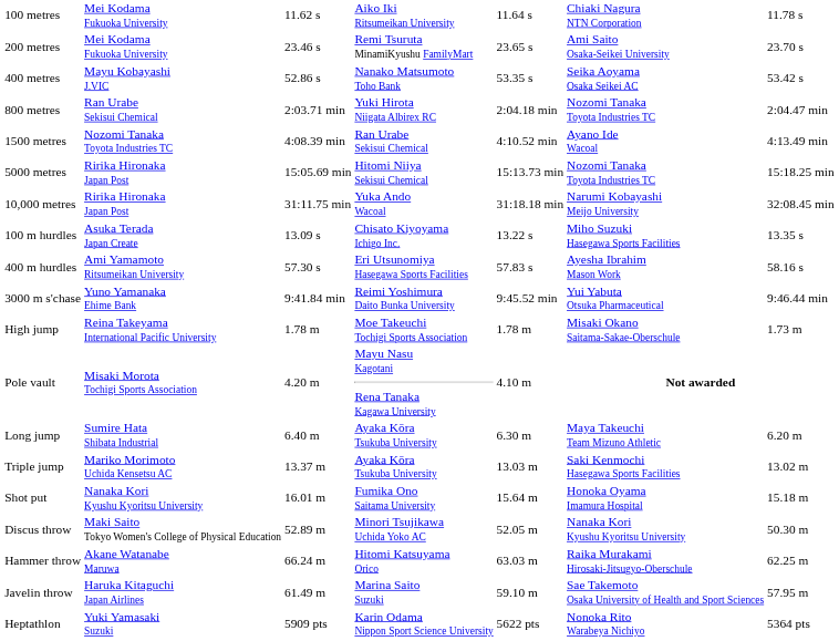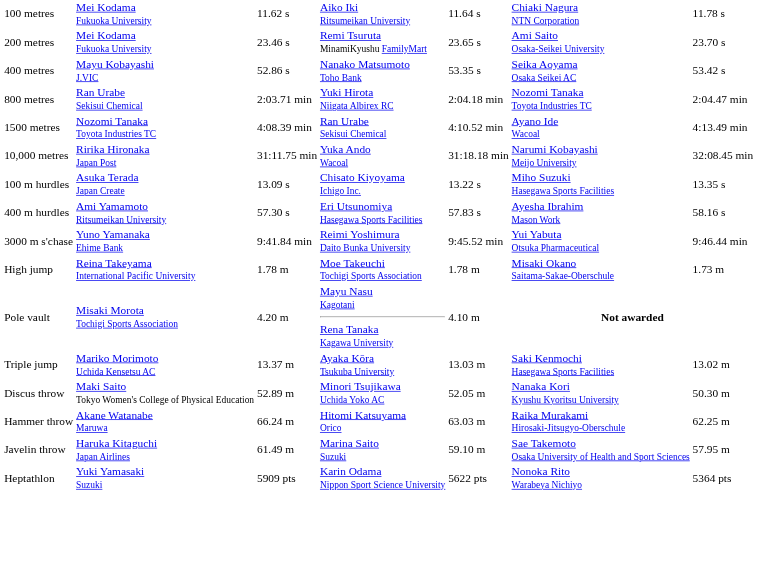 <table>
 <tr>
 <td>100 metres</td>
 <td><a href='#'>Mei Kodama</a><br><small><a href='#'>Fukuoka University</a></small></td>
 <td>11.62 s</td>
 <td><a href='#'>Aiko Iki</a><br><small><a href='#'>Ritsumeikan University</a></small></td>
 <td>11.64 s</td>
 <td><a href='#'>Chiaki Nagura</a><br><small><a href='#'>NTN Corporation</a></small></td>
 <td>11.78 s</td>
 </tr>
 <tr>
 <td>200 metres</td>
 <td><a href='#'>Mei Kodama</a><br><small><a href='#'>Fukuoka University</a></small></td>
 <td>23.46 s</td>
 <td><a href='#'>Remi Tsuruta</a><br><small>MinamiKyushu <a href='#'>FamilyMart</a></small></td>
 <td>23.65 s</td>
 <td><a href='#'>Ami Saito</a><br><small><a href='#'>Osaka-Seikei University</a></small></td>
 <td>23.70 s</td>
 </tr>
 <tr>
 <td>400 metres</td>
 <td><a href='#'>Mayu Kobayashi</a><br><small><a href='#'>J.VIC</a></small></td>
 <td>52.86 s</td>
 <td><a href='#'>Nanako Matsumoto</a><br><small><a href='#'>Toho Bank</a></small></td>
 <td>53.35 s</td>
 <td><a href='#'>Seika Aoyama</a><br><small><a href='#'>Osaka Seikei AC</a></small></td>
 <td>53.42 s</td>
 </tr>
 <tr>
 <td>800 metres</td>
 <td><a href='#'>Ran Urabe</a><br><small><a href='#'>Sekisui Chemical</a></small></td>
 <td>2:03.71 min</td>
 <td><a href='#'>Yuki Hirota</a><br><small><a href='#'>Niigata Albirex RC</a></small></td>
 <td>2:04.18 min</td>
 <td><a href='#'>Nozomi Tanaka</a><br><small><a href='#'>Toyota Industries TC</a></small></td>
 <td>2:04.47 min</td>
 </tr>
 <tr>
 <td>1500 metres</td>
 <td><a href='#'>Nozomi Tanaka</a><br><small><a href='#'>Toyota Industries TC</a></small></td>
 <td>4:08.39 min</td>
 <td><a href='#'>Ran Urabe</a><br><small><a href='#'>Sekisui Chemical</a></small></td>
 <td>4:10.52 min</td>
 <td><a href='#'>Ayano Ide</a><br><small><a href='#'>Wacoal</a></small></td>
 <td>4:13.49 min</td>
-</tr>
-<tr>
-<td>5000 metres</td>
-<td><a href='#'>Ririka Hironaka</a><br><small><a href='#'>Japan Post</a></small></td>
-<td>15:05.69 min</td>
-<td><a href='#'>Hitomi Niiya</a><br><small><a href='#'>Sekisui Chemical</a></small></td>
-<td>15:13.73 min</td>
-<td><a href='#'>Nozomi Tanaka</a><br><small><a href='#'>Toyota Industries TC</a></small></td>
-<td>15:18.25 min</td>
 </tr>
 <tr>
 <td>10,000 metres</td>
 <td><a href='#'>Ririka Hironaka</a><br><small><a href='#'>Japan Post</a></small></td>
 <td>31:11.75 min</td>
 <td><a href='#'>Yuka Ando</a><br><small><a href='#'>Wacoal</a></small></td>
 <td>31:18.18 min</td>
 <td><a href='#'>Narumi Kobayashi</a><br><small><a href='#'>Meijo University</a></small></td>
 <td>32:08.45 min</td>
 </tr>
 <tr>
 <td>100 m hurdles</td>
 <td><a href='#'>Asuka Terada</a><br><small><a href='#'>Japan Create</a></small></td>
 <td>13.09 s</td>
 <td><a href='#'>Chisato Kiyoyama</a><br><small><a href='#'>Ichigo Inc.</a></small></td>
 <td>13.22 s</td>
 <td><a href='#'>Miho Suzuki</a><br><small><a href='#'>Hasegawa Sports Facilities</a></small></td>
 <td>13.35 s</td>
 </tr>
 <tr>
 <td>400 m hurdles</td>
 <td><a href='#'>Ami Yamamoto</a><br><small><a href='#'>Ritsumeikan University</a></small></td>
 <td>57.30 s</td>
 <td><a href='#'>Eri Utsunomiya</a><br><small><a href='#'>Hasegawa Sports Facilities</a></small></td>
 <td>57.83 s</td>
 <td><a href='#'>Ayesha Ibrahim</a><br><small><a href='#'>Mason Work</a></small></td>
 <td>58.16 s</td>
 </tr>
 <tr>
 <td>3000 m s'chase</td>
 <td><a href='#'>Yuno Yamanaka</a><br><small><a href='#'>Ehime Bank</a></small></td>
 <td>9:41.84 min</td>
 <td><a href='#'>Reimi Yoshimura</a><br><small><a href='#'>Daito Bunka University</a></small></td>
 <td>9:45.52 min</td>
 <td><a href='#'>Yui Yabuta</a><br><small><a href='#'>Otsuka Pharmaceutical</a></small></td>
 <td>9:46.44 min</td>
 </tr>
 <tr>
 <td>High jump</td>
 <td><a href='#'>Reina Takeyama</a><br><small><a href='#'>International Pacific University</a></small></td>
 <td>1.78 m</td>
 <td><a href='#'>Moe Takeuchi</a><br><small><a href='#'>Tochigi Sports Association</a></small></td>
 <td>1.78 m</td>
 <td><a href='#'>Misaki Okano</a><br><small><a href='#'>Saitama-Sakae-Oberschule</a></small></td>
 <td>1.73 m</td>
 </tr>
 <tr>
 <td>Pole vault</td>
 <td><a href='#'>Misaki Morota</a><br><small><a href='#'>Tochigi Sports Association</a></small></td>
 <td>4.20 m</td>
 <td><a href='#'>Mayu Nasu</a><br><small><a href='#'>Kagotani</a></small><hr><a href='#'>Rena Tanaka</a><br><small><a href='#'>Kagawa University</a></small></td>
 <td>4.10 m</td>
 <th colspan=2>Not awarded</th>
 </tr>
 <tr>
-<td>Long jump</td>
-<td><a href='#'>Sumire Hata</a><br><small><a href='#'>Shibata Industrial</a></small></td>
-<td>6.40 m</td>
-<td><a href='#'>Ayaka Kōra</a><br><small><a href='#'>Tsukuba University</a></small></td>
-<td>6.30 m</td>
-<td><a href='#'>Maya Takeuchi</a><br><small><a href='#'>Team Mizuno Athletic</a></small></td>
-<td>6.20 m</td>
-</tr>
-<tr>
 <td>Triple jump</td>
 <td><a href='#'>Mariko Morimoto</a><br><small><a href='#'>Uchida Kensetsu AC</a></small></td>
 <td>13.37 m</td>
 <td><a href='#'>Ayaka Kōra</a><br><small><a href='#'>Tsukuba University</a></small></td>
 <td>13.03 m</td>
 <td><a href='#'>Saki Kenmochi</a><br><small><a href='#'>Hasegawa Sports Facilities</a></small></td>
 <td>13.02 m</td>
-</tr>
-<tr>
-<td>Shot put</td>
-<td><a href='#'>Nanaka Kori</a><br><small><a href='#'>Kyushu Kyoritsu University</a></small></td>
-<td>16.01 m</td>
-<td><a href='#'>Fumika Ono</a><br><small><a href='#'>Saitama University</a></small></td>
-<td>15.64 m</td>
-<td><a href='#'>Honoka Oyama</a><br><small><a href='#'>Imamura Hospital</a></small></td>
-<td>15.18 m</td>
 </tr>
 <tr>
 <td>Discus throw</td>
 <td><a href='#'>Maki Saito</a><br><small>Tokyo Women's College of Physical Education</small></td>
 <td>52.89 m</td>
 <td><a href='#'>Minori Tsujikawa</a><br><small><a href='#'>Uchida Yoko AC</a></small></td>
 <td>52.05 m</td>
 <td><a href='#'>Nanaka Kori</a><br><small><a href='#'>Kyushu Kyoritsu University</a></small></td>
 <td>50.30 m</td>
 </tr>
 <tr>
 <td>Hammer throw</td>
 <td><a href='#'>Akane Watanabe</a><br><small><a href='#'>Maruwa</a></small></td>
 <td>66.24 m</td>
 <td><a href='#'>Hitomi Katsuyama</a><br><small><a href='#'>Orico</a></small></td>
 <td>63.03 m</td>
 <td><a href='#'>Raika Murakami</a><br><small><a href='#'>Hirosaki-Jitsugyo-Oberschule</a></small></td>
 <td>62.25 m</td>
 </tr>
 <tr>
 <td>Javelin throw</td>
 <td><a href='#'>Haruka Kitaguchi</a><br><small><a href='#'>Japan Airlines</a></small></td>
 <td>61.49 m</td>
 <td><a href='#'>Marina Saito</a><br><small><a href='#'>Suzuki</a></small></td>
 <td>59.10 m</td>
 <td><a href='#'>Sae Takemoto</a><br><small><a href='#'>Osaka University of Health and Sport Sciences</a></small></td>
 <td>57.95 m</td>
 </tr>
 <tr>
 <td>Heptathlon</td>
 <td><a href='#'>Yuki Yamasaki</a><br><small><a href='#'>Suzuki</a></small></td>
 <td>5909 pts</td>
 <td><a href='#'>Karin Odama</a><br><small><a href='#'>Nippon Sport Science University</a></small></td>
 <td>5622 pts</td>
 <td><a href='#'>Nonoka Rito</a><br><small><a href='#'>Warabeya Nichiyo</a></small></td>
 <td>5364 pts</td>
 </tr>
 </table>
